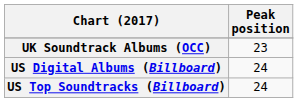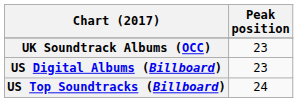 <table class="wikitable plainrowheaders sortable">
 <tr>
 <th>Chart (2017)</th>
 <th>Peak<br>position</th>
 </tr>
 <tr>
 </tr>
 <tr>
 </tr>
 <tr>
 </tr>
 <tr>
 <th scope="row">UK Soundtrack Albums (<a href='#'>OCC</a>)</th>
 <td align=center>23</td>
 </tr>
 <tr>
 <th scope="row">US <a href='#'>Digital Albums</a> (<em><a href='#'>Billboard</a></em>)</th>
-<td align=center>24</td>
+<td align=center>23</td>
 </tr>
 <tr>
 <th scope="row">US <a href='#'>Top Soundtracks</a> (<em><a href='#'>Billboard</a></em>)</th>
 <td align=center>24</td>
 </tr>
 </table>
